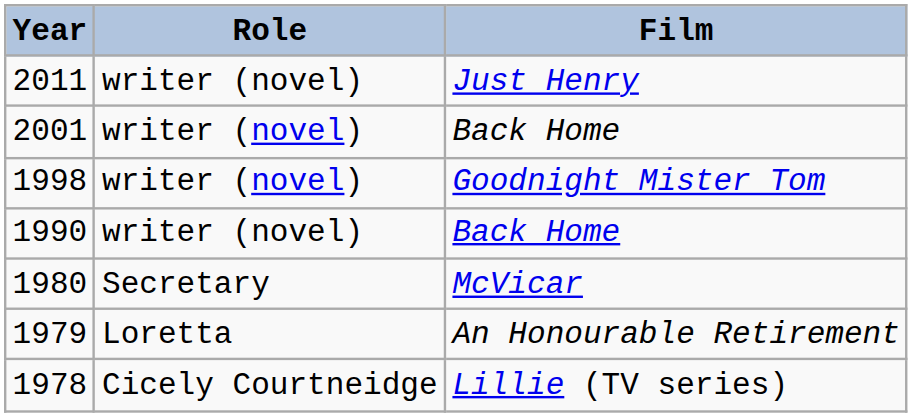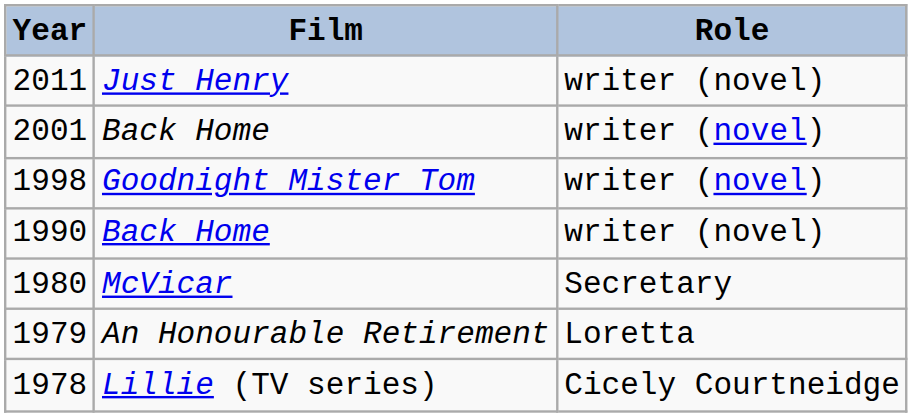 <table class="wikitable">
 <tr>
 <th style="background: #B0C4DE;">Year</th>
+<th style="background: #B0C4DE;">Film</th>
 <th style="background: #B0C4DE;">Role</th>
-<th style="background: #B0C4DE;">Film</th>
 </tr>
 <tr>
 <td>2011</td>
+<td><em><a href='#'>Just Henry</a></em></td>
 <td>writer (novel)</td>
-<td><em><a href='#'>Just Henry</a></em></td>
 </tr>
 <tr>
 <td>2001</td>
+<td><em>Back Home</em></td>
 <td>writer (<a href='#'>novel</a>)</td>
-<td><em>Back Home</em></td>
 </tr>
 <tr>
 <td>1998</td>
+<td><em><a href='#'>Goodnight Mister Tom</a></em></td>
 <td>writer (<a href='#'>novel</a>)</td>
-<td><em><a href='#'>Goodnight Mister Tom</a></em></td>
 </tr>
 <tr>
 <td>1990</td>
+<td><em><a href='#'>Back Home</a></em></td>
 <td>writer (novel)</td>
-<td><em><a href='#'>Back Home</a></em></td>
 </tr>
 <tr>
 <td>1980</td>
+<td><em><a href='#'>McVicar</a></em></td>
 <td>Secretary</td>
-<td><em><a href='#'>McVicar</a></em></td>
 </tr>
 <tr>
 <td>1979</td>
+<td><em>An Honourable Retirement</em></td>
 <td>Loretta</td>
-<td><em>An Honourable Retirement</em></td>
 </tr>
 <tr>
 <td>1978</td>
+<td><em><a href='#'>Lillie</a></em> (TV series)</td>
 <td>Cicely Courtneidge</td>
-<td><em><a href='#'>Lillie</a></em> (TV series)</td>
 </tr>
 </table>
